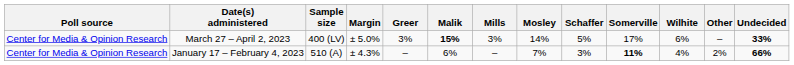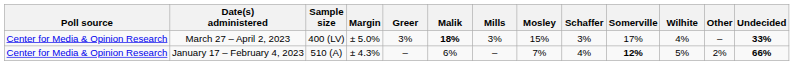 <table class="wikitable" style="font-size:90%;text-align:center;">
 <tr valign=bottom>
 <th>Poll source</th>
 <th>Date(s)<br>administered</th>
 <th>Sample<br>size</th>
 <th>Margin<br></th>
 <th style="width:60px;">Greer</th>
 <th style="width:60px;">Malik</th>
 <th style="width:60px;">Mills</th>
 <th style="width:60px;">Mosley</th>
 <th style="width:60px;">Schaffer</th>
 <th style="width:60px;">Somerville</th>
 <th style="width:60px;">Wilhite</th>
 <th>Other</th>
 <th>Undecided</th>
 </tr>
 <tr>
 <td style="text-align:left;"><a href='#'>Center for Media & Opinion Research</a></td>
 <td>March 27 – April 2, 2023</td>
 <td>400 (LV)</td>
 <td>± 5.0%</td>
 <td>3%</td>
-<td><strong>15%</strong></td>
+<td><strong>18%</strong></td>
 <td>3%</td>
-<td>14%</td>
-<td>5%</td>
+<td>15%</td>
+<td>3%</td>
 <td>17%</td>
-<td>6%</td>
+<td>4%</td>
 <td>–</td>
 <td><strong>33%</strong></td>
 </tr>
 <tr>
 <td style="text-align:left;"><a href='#'>Center for Media & Opinion Research</a></td>
 <td>January 17 – February 4, 2023</td>
 <td>510 (A)</td>
 <td>± 4.3%</td>
 <td>–</td>
 <td>6%</td>
 <td>–</td>
 <td>7%</td>
-<td>3%</td>
-<td><strong>11%</strong></td>
 <td>4%</td>
+<td><strong>12%</strong></td>
+<td>5%</td>
 <td>2%</td>
 <td><strong>66%</strong></td>
 </tr>
 </table>
